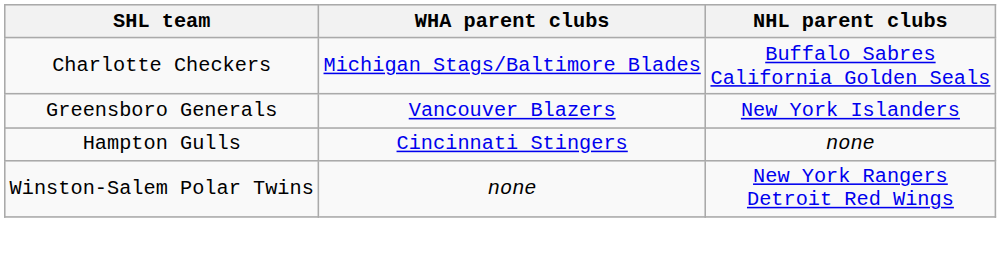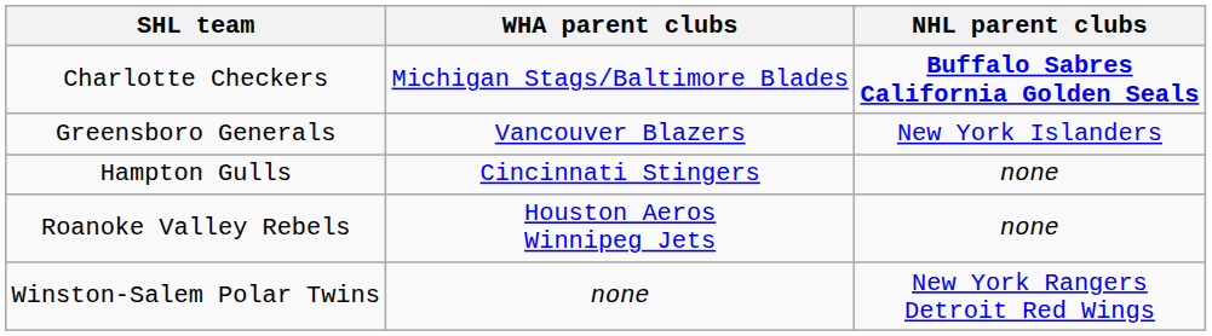 <table class="wikitable">
 <tr>
 <th>SHL team</th>
 <th>WHA parent clubs</th>
 <th>NHL parent clubs</th>
 </tr>
 <tr align="center">
 <td>Charlotte Checkers</td>
 <td><a href='#'>Michigan Stags/Baltimore Blades</a></td>
-<td><a href='#'>Buffalo Sabres</a><br><a href='#'>California Golden Seals</a></td>
+<td><strong><a href='#'>Buffalo Sabres</a><br><a href='#'>California Golden Seals</a></strong></td>
 </tr>
 <tr align="center">
 <td>Greensboro Generals</td>
 <td><a href='#'>Vancouver Blazers</a></td>
 <td><a href='#'>New York Islanders</a></td>
 </tr>
 <tr align="center">
 <td>Hampton Gulls</td>
 <td><a href='#'>Cincinnati Stingers</a></td>
 <td><em>none</em></td>
 </tr>
 <tr align="center">
+<td>Roanoke Valley Rebels</td>
+<td><a href='#'>Houston Aeros</a><br><a href='#'>Winnipeg Jets</a></td>
+<td><em>none</em></td>
+</tr>
+<tr align="center">
 <td>Winston-Salem Polar Twins</td>
 <td><em>none</em></td>
 <td><a href='#'>New York Rangers</a><br><a href='#'>Detroit Red Wings</a></td>
 </tr>
 </table>
